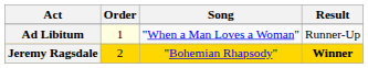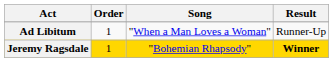 <table class="wikitable plainrowheaders" style="text-align:center;">
 <tr>
 <th scope="col">Act</th>
 <th scope="col">Order</th>
 <th scope="col">Song</th>
 <th scope="col">Result</th>
 </tr>
 <tr>
 </tr>
 <tr>
 <th scope="row">Ad Libitum</th>
-<td style="background: lightyellow;">1</td>
+<td>1</td>
 <td>"<a href='#'>When a Man Loves a Woman</a>"</td>
 <td>Runner-Up</td>
 </tr>
 <tr bgcolor=gold>
 <th scope="row">Jeremy Ragsdale</th>
-<td>2</td>
+<td>1</td>
 <td>"<a href='#'>Bohemian Rhapsody</a>"</td>
 <td><strong>Winner</strong></td>
 </tr>
 </table>
